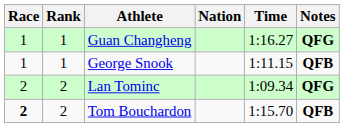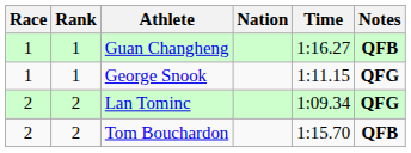 <table class="wikitable sortable" style="text-align:center;">
 <tr>
 <th>Race</th>
 <th>Rank</th>
 <th>Athlete</th>
 <th>Nation</th>
 <th>Time</th>
 <th>Notes</th>
 </tr>
 <tr bgcolor=ccffcc>
 <td>1</td>
 <td>1</td>
 <td align=left><a href='#'>Guan Changheng</a></td>
 <td align=left></td>
 <td>1:16.27</td>
-<td><strong>QFG</strong></td>
+<td><strong>QFB</strong></td>
 </tr>
 <tr>
 <td>1</td>
 <td>1</td>
 <td align=left><a href='#'>George Snook</a></td>
 <td align=left></td>
 <td>1:11.15</td>
-<td><strong>QFB</strong></td>
+<td><strong>QFG</strong></td>
 </tr>
 <tr bgcolor=ccffcc>
 <td>2</td>
 <td>2</td>
 <td align=left><a href='#'>Lan Tominc</a></td>
 <td align=left></td>
 <td>1:09.34</td>
 <td><strong>QFG</strong></td>
 </tr>
 <tr>
-<td><strong>2</strong></td>
+<td>2</td>
 <td>2</td>
 <td align=left><a href='#'>Tom Bouchardon</a></td>
 <td align=left></td>
 <td>1:15.70</td>
 <td><strong>QFB</strong></td>
 </tr>
 </table>
